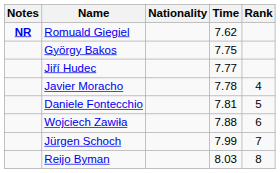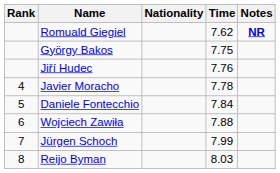 <table class="wikitable sortable" style="text-align:center">
 <tr>
-<th>Notes</th>
+<th>Rank</th>
 <th>Name</th>
 <th>Nationality</th>
 <th>Time</th>
-<th>Rank</th>
+<th>Notes</th>
 </tr>
 <tr>
-<td><strong><a href='#'>NR</a></strong></td>
+<td></td>
 <td align="left"><a href='#'>Romuald Giegiel</a></td>
 <td align=left></td>
 <td>7.62</td>
-<td></td>
+<td><strong><a href='#'>NR</a></strong></td>
 </tr>
 <tr>
 <td></td>
 <td align="left"><a href='#'>György Bakos</a></td>
 <td align=left></td>
 <td>7.75</td>
 <td></td>
 </tr>
 <tr>
 <td></td>
 <td align="left"><a href='#'>Jiří Hudec</a></td>
 <td align=left></td>
-<td>7.77</td>
+<td>7.76</td>
 <td></td>
 </tr>
 <tr>
-<td></td>
+<td>4</td>
 <td align="left"><a href='#'>Javier Moracho</a></td>
 <td align=left></td>
 <td>7.78</td>
-<td>4</td>
+<td></td>
 </tr>
 <tr>
-<td></td>
+<td>5</td>
 <td align="left"><a href='#'>Daniele Fontecchio</a></td>
 <td align=left></td>
-<td>7.81</td>
-<td>5</td>
+<td>7.84</td>
+<td></td>
 </tr>
 <tr>
-<td></td>
+<td>6</td>
 <td align="left"><a href='#'>Wojciech Zawiła</a></td>
 <td align=left></td>
 <td>7.88</td>
-<td>6</td>
+<td></td>
 </tr>
 <tr>
-<td></td>
+<td>7</td>
 <td align="left"><a href='#'>Jürgen Schoch</a></td>
 <td align=left></td>
 <td>7.99</td>
-<td>7</td>
+<td></td>
 </tr>
 <tr>
-<td></td>
+<td>8</td>
 <td align="left"><a href='#'>Reijo Byman</a></td>
 <td align=left></td>
 <td>8.03</td>
-<td>8</td>
+<td></td>
 </tr>
 </table>
